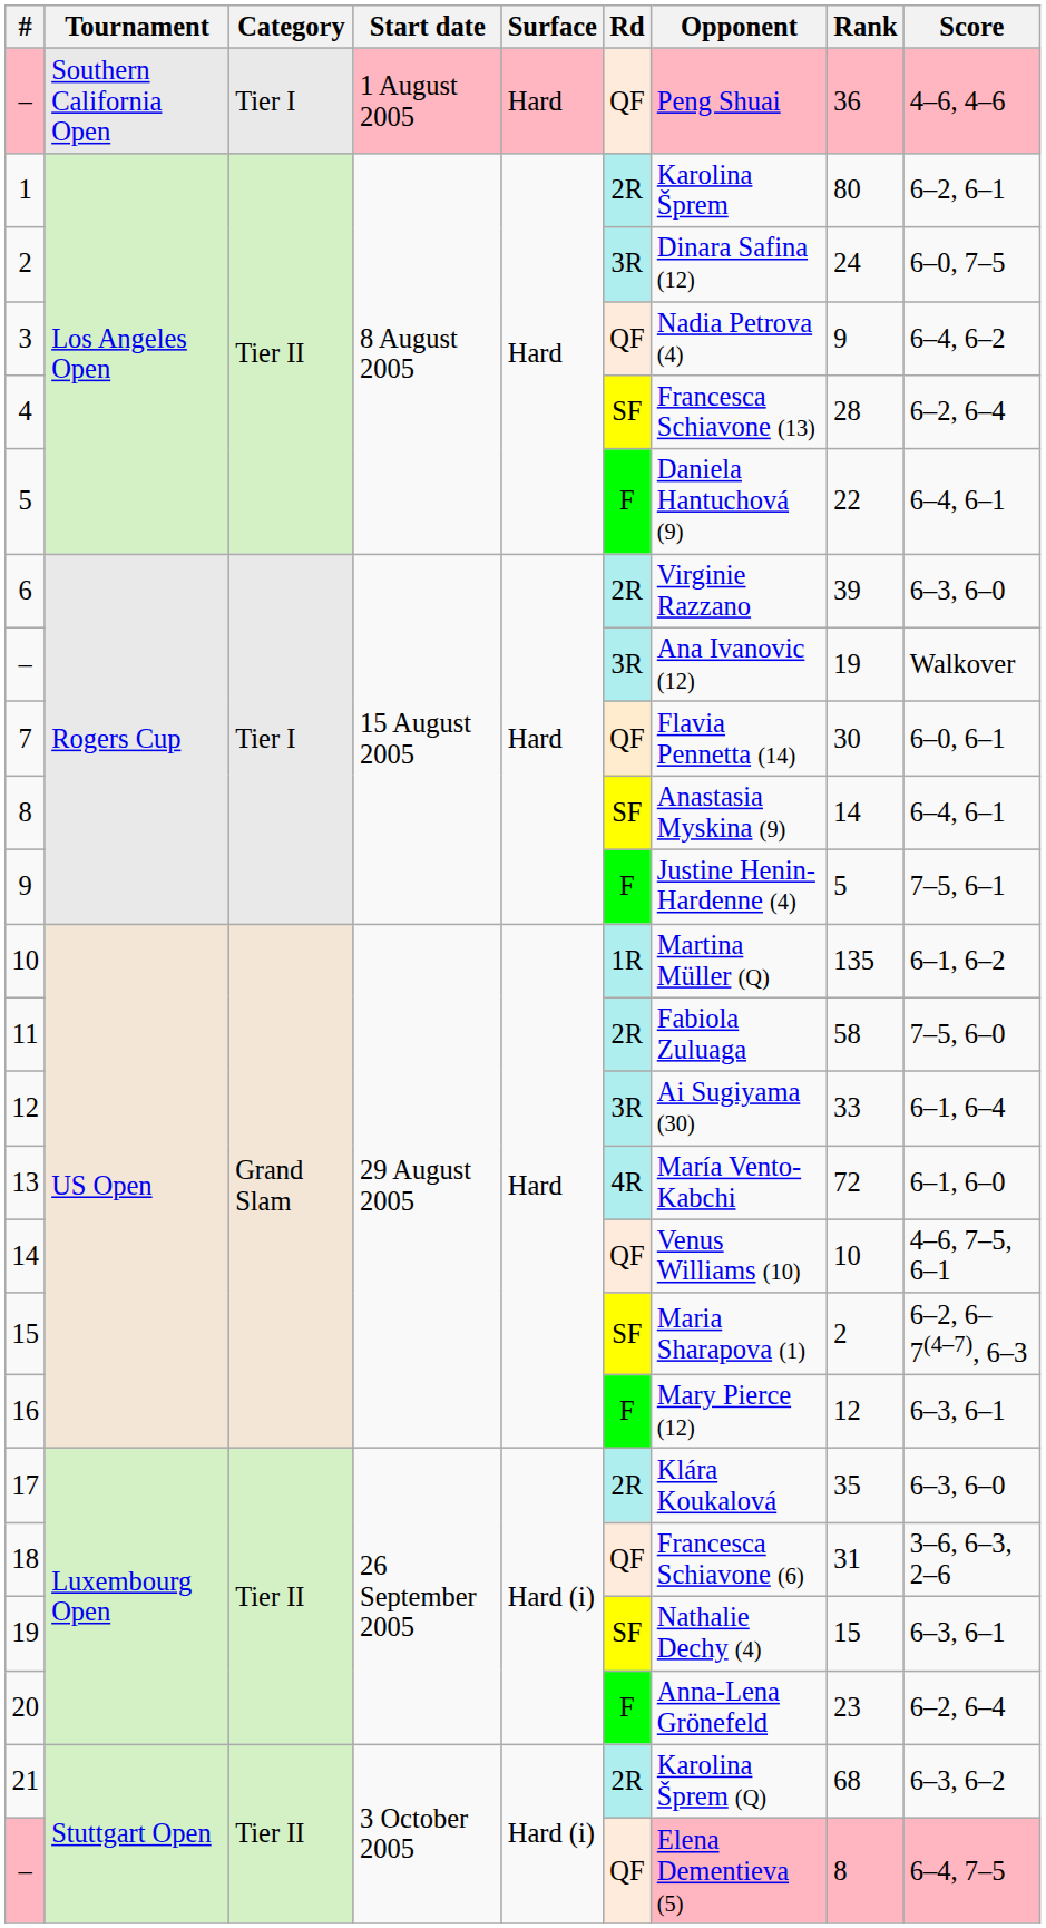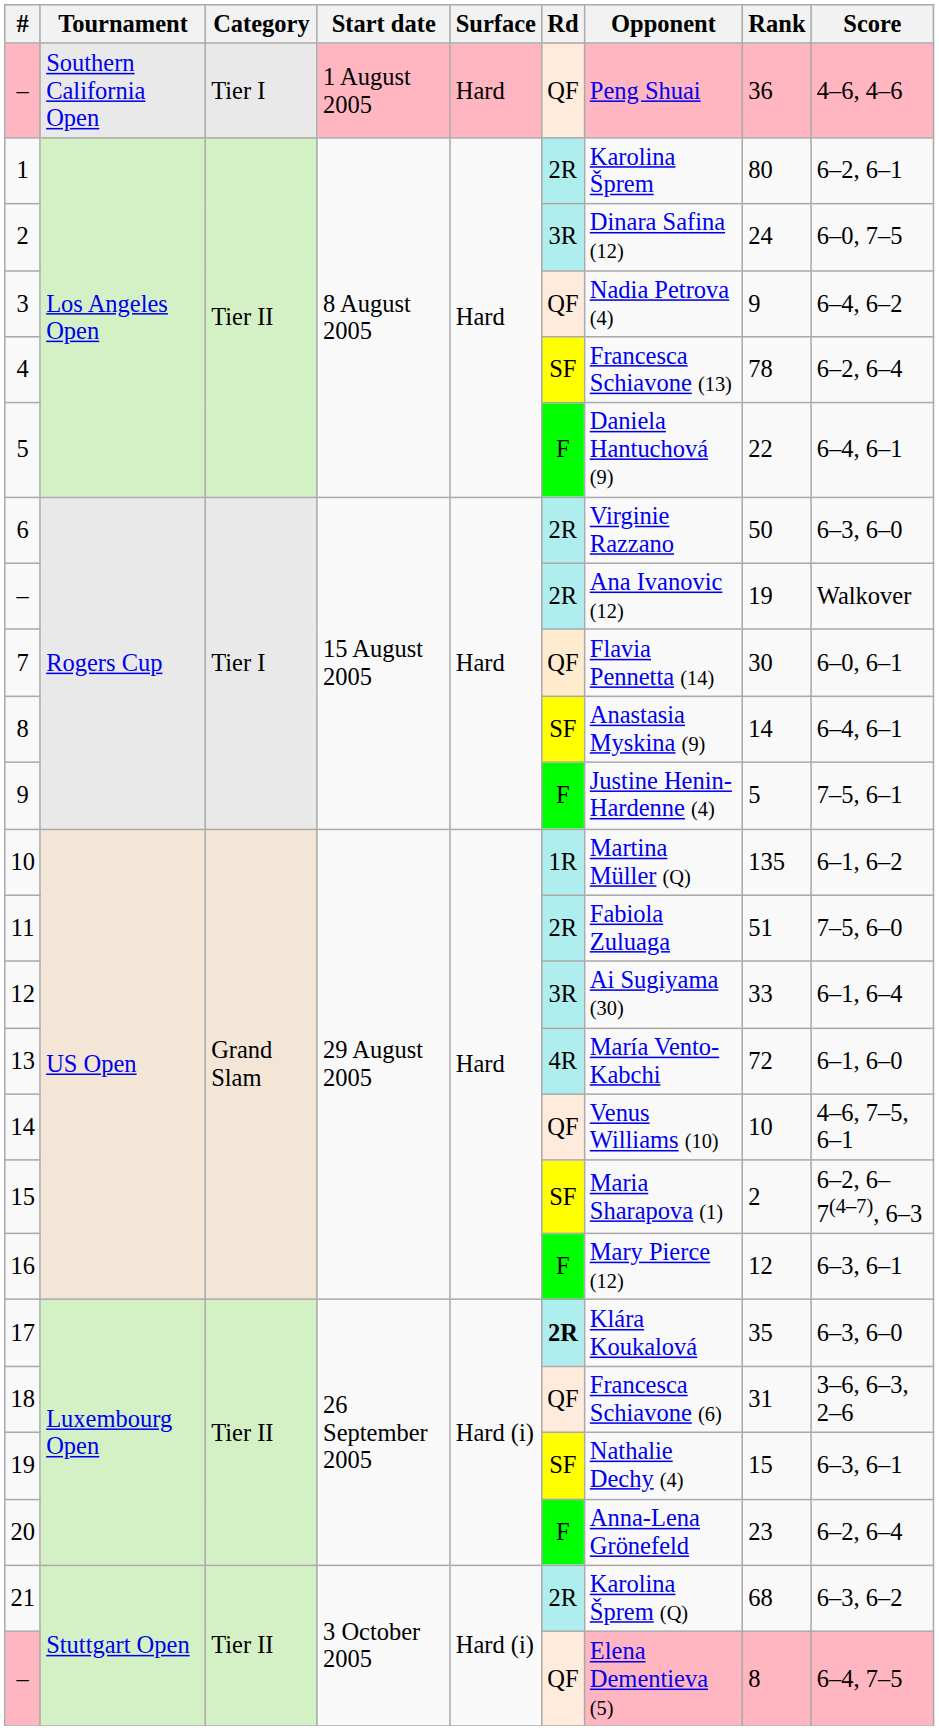 <table class="wikitable sortable">
 <tr>
 <th scope="col">#</th>
 <th scope="col">Tournament</th>
 <th scope="col">Category</th>
 <th scope="col">Start date</th>
 <th scope="col">Surface</th>
 <th scope="col">Rd</th>
 <th scope="col">Opponent</th>
 <th scope="col">Rank</th>
 <th scope="col" class="unsortable">Score</th>
 </tr>
 <tr style="background:lightpink">
 <td style="text-align:center">–</td>
 <td style="background:#e9e9e9;"><a href='#'>Southern California Open</a></td>
 <td style="background:#e9e9e9;">Tier I</td>
 <td>1 August 2005</td>
 <td>Hard</td>
 <td style="text-align:center; background:#ffebdc;">QF</td>
 <td> <a href='#'>Peng Shuai</a></td>
 <td style="text-align:left">36</td>
 <td>4–6, 4–6</td>
 </tr>
 <tr>
 <td style="text-align:center">1</td>
 <td style="background:#d4f1c5;" rowspan="5"><a href='#'>Los Angeles Open</a></td>
 <td style="background:#d4f1c5;" rowspan="5">Tier II</td>
 <td rowspan="5">8 August 2005</td>
 <td rowspan="5">Hard</td>
 <td style="text-align:center; background:#afeeee;">2R</td>
 <td> <a href='#'>Karolina Šprem</a></td>
 <td style="text-align:left">80</td>
 <td>6–2, 6–1</td>
 </tr>
 <tr>
 <td style="text-align:center">2</td>
 <td style="text-align:center; background:#afeeee;">3R</td>
 <td> <a href='#'>Dinara Safina</a> <small>(12)</small></td>
 <td style="text-align:left">24</td>
 <td>6–0, 7–5</td>
 </tr>
 <tr>
 <td style="text-align:center">3</td>
 <td style="text-align:center; background:#ffebdc;">QF</td>
 <td> <a href='#'>Nadia Petrova</a> <small>(4)</small></td>
 <td style="text-align:left">9</td>
 <td>6–4, 6–2</td>
 </tr>
 <tr>
 <td style="text-align:center">4</td>
 <td style="text-align:center; background:yellow;">SF</td>
 <td> <a href='#'>Francesca Schiavone</a> <small>(13)</small></td>
-<td style="text-align:left">28</td>
+<td style="text-align:left">78</td>
 <td>6–2, 6–4</td>
 </tr>
 <tr>
 <td style="text-align:center">5</td>
 <td style="text-align:center; background:lime;">F</td>
 <td> <a href='#'>Daniela Hantuchová</a> <small>(9)</small></td>
 <td style="text-align:left">22</td>
 <td>6–4, 6–1</td>
 </tr>
 <tr>
 <td style="text-align:center">6</td>
 <td style="background:#e9e9e9;" rowspan="5"><a href='#'>Rogers Cup</a></td>
 <td style="background:#e9e9e9;" rowspan="5">Tier I</td>
 <td rowspan="5">15 August 2005</td>
 <td rowspan="5">Hard</td>
 <td style="text-align:center; background:#afeeee;">2R</td>
 <td> <a href='#'>Virginie Razzano</a></td>
-<td style="text-align:left">39</td>
+<td style="text-align:left">50</td>
 <td>6–3, 6–0</td>
 </tr>
 <tr>
 <td style="text-align:center">–</td>
-<td style="text-align:center; background:#afeeee;">3R</td>
+<td style="text-align:center; background:#afeeee;">2R</td>
 <td> <a href='#'>Ana Ivanovic</a> <small>(12)</small></td>
 <td style="text-align:left">19</td>
 <td>Walkover</td>
 </tr>
 <tr>
 <td style="text-align:center">7</td>
 <td style="text-align:center; background:#ffebcd;">QF</td>
 <td> <a href='#'>Flavia Pennetta</a> <small>(14)</small></td>
 <td style="text-align:left">30</td>
 <td>6–0, 6–1</td>
 </tr>
 <tr>
 <td style="text-align:center">8</td>
 <td style="text-align:center; background:yellow;">SF</td>
 <td> <a href='#'>Anastasia Myskina</a> <small>(9)</small></td>
 <td style="text-align:left">14</td>
 <td>6–4, 6–1</td>
 </tr>
 <tr>
 <td style="text-align:center">9</td>
 <td style="text-align:center; background:lime;">F</td>
 <td> <a href='#'>Justine Henin-Hardenne</a> <small>(4)</small></td>
 <td style="text-align:left">5</td>
 <td>7–5, 6–1</td>
 </tr>
 <tr>
 <td style="text-align:center">10</td>
 <td style="background:#f3e6d7;" rowspan="7"><a href='#'>US Open</a></td>
 <td style="background:#f3e6d7;" rowspan="7">Grand Slam</td>
 <td rowspan="7">29 August 2005</td>
 <td rowspan="7">Hard</td>
 <td style="text-align:center; background:#afeeee;">1R</td>
 <td> <a href='#'>Martina Müller</a> <small>(Q)</small></td>
 <td style="text-align:left">135</td>
 <td>6–1, 6–2</td>
 </tr>
 <tr>
 <td style="text-align:center">11</td>
 <td style="text-align:center; background:#afeeee;">2R</td>
 <td> <a href='#'>Fabiola Zuluaga</a></td>
-<td style="text-align:left">58</td>
+<td style="text-align:left">51</td>
 <td>7–5, 6–0</td>
 </tr>
 <tr>
 <td style="text-align:center">12</td>
 <td style="text-align:center; background:#afeeee;">3R</td>
 <td> <a href='#'>Ai Sugiyama</a> <small>(30)</small></td>
 <td style="text-align:left">33</td>
 <td>6–1, 6–4</td>
 </tr>
 <tr>
 <td style="text-align:center">13</td>
 <td style="text-align:center; background:#afeeee;">4R</td>
 <td> <a href='#'>María Vento-Kabchi</a></td>
 <td style="text-align:left">72</td>
 <td>6–1, 6–0</td>
 </tr>
 <tr>
 <td style="text-align:center">14</td>
 <td style="text-align:center; background:#ffebdc;">QF</td>
 <td> <a href='#'>Venus Williams</a> <small>(10)</small></td>
 <td style="text-align:left">10</td>
 <td>4–6, 7–5, 6–1</td>
 </tr>
 <tr>
 <td style="text-align:center">15</td>
 <td style="text-align:center; background:yellow;">SF</td>
 <td> <a href='#'>Maria Sharapova</a> <small>(1)</small></td>
 <td style="text-align:left">2</td>
 <td>6–2, 6–7<sup>(4–7)</sup>, 6–3</td>
 </tr>
 <tr>
 <td style="text-align:center">16</td>
 <td style="text-align:center; background:lime;">F</td>
 <td> <a href='#'>Mary Pierce</a> <small>(12)</small></td>
 <td style="text-align:left">12</td>
 <td>6–3, 6–1</td>
 </tr>
 <tr>
 <td style="text-align:center">17</td>
 <td style="background:#d4f1c5;" rowspan="4"><a href='#'>Luxembourg Open</a></td>
 <td style="background:#d4f1c5;" rowspan="4">Tier II</td>
 <td rowspan="4">26 September 2005</td>
 <td rowspan="4">Hard (i)</td>
-<td style="text-align:center; background:#afeeee;">2R</td>
+<td style="text-align:center; background:#afeeee;"><strong>2R</strong></td>
 <td> <a href='#'>Klára Koukalová</a></td>
 <td style="text-align:left">35</td>
 <td>6–3, 6–0</td>
 </tr>
 <tr>
 <td style="text-align:center">18</td>
 <td style="text-align:center; background:#ffebdc;">QF</td>
 <td> <a href='#'>Francesca Schiavone</a> <small>(6)</small></td>
 <td style="text-align:left">31</td>
 <td>3–6, 6–3, 2–6</td>
 </tr>
 <tr>
 <td style="text-align:center">19</td>
 <td style="text-align:center; background:yellow;">SF</td>
 <td> <a href='#'>Nathalie Dechy</a> <small>(4)</small></td>
 <td style="text-align:left">15</td>
 <td>6–3, 6–1</td>
 </tr>
 <tr>
 <td style="text-align:center">20</td>
 <td style="text-align:center; background:lime;">F</td>
 <td> <a href='#'>Anna-Lena Grönefeld</a></td>
 <td style="text-align:left">23</td>
 <td>6–2, 6–4</td>
 </tr>
 <tr>
 <td style="text-align:center">21</td>
 <td style="background:#d4f1c5;" rowspan="2"><a href='#'>Stuttgart Open</a></td>
 <td style="background:#d4f1c5;" rowspan="2">Tier II</td>
 <td rowspan="2">3 October 2005</td>
 <td rowspan="2">Hard (i)</td>
 <td style="text-align:center; background:#afeeee;">2R</td>
 <td> <a href='#'>Karolina Šprem</a> <small>(Q)</small></td>
 <td style="text-align:left">68</td>
 <td>6–3, 6–2</td>
 </tr>
 <tr bgcolor=lightpink>
 <td style="text-align:center">–</td>
 <td style="text-align:center; background:#ffebdc;">QF</td>
 <td> <a href='#'>Elena Dementieva</a> <small>(5)</small></td>
 <td style="text-align:left">8</td>
 <td>6–4, 7–5</td>
 </tr>
 </table>
